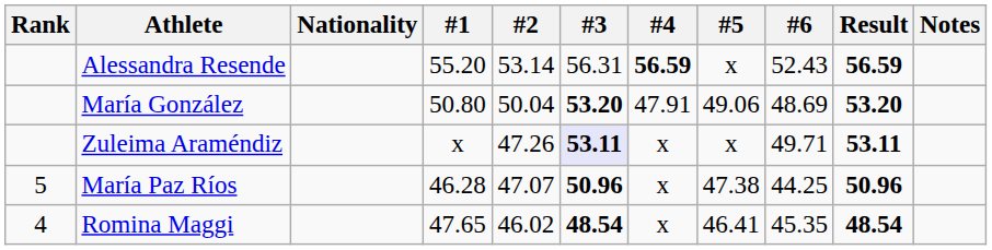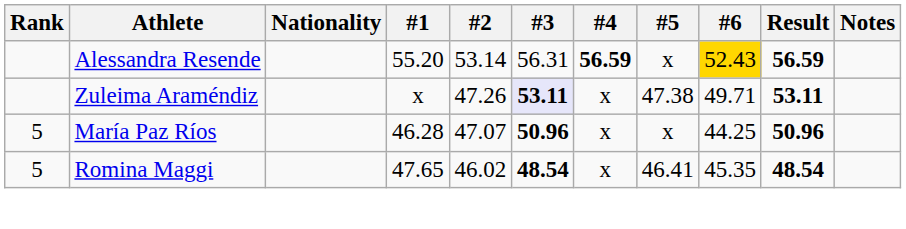 <table class="wikitable sortable" style="text-align:center">
 <tr>
 <th>Rank</th>
 <th>Athlete</th>
 <th>Nationality</th>
 <th>#1</th>
 <th>#2</th>
 <th>#3</th>
 <th>#4</th>
 <th>#5</th>
 <th>#6</th>
 <th>Result</th>
 <th>Notes</th>
 </tr>
 <tr>
 <td></td>
 <td align="left"><a href='#'>Alessandra Resende</a></td>
 <td align=left></td>
 <td>55.20</td>
 <td>53.14</td>
 <td>56.31</td>
 <td><strong>56.59</strong></td>
 <td>x</td>
-<td>52.43</td>
+<td style="background: gold;">52.43</td>
 <td><strong>56.59</strong></td>
-<td></td>
-</tr>
-<tr>
-<td></td>
-<td align="left"><a href='#'>María González</a></td>
-<td align=left></td>
-<td>50.80</td>
-<td>50.04</td>
-<td><strong>53.20</strong></td>
-<td>47.91</td>
-<td>49.06</td>
-<td>48.69</td>
-<td><strong>53.20</strong></td>
 <td></td>
 </tr>
 <tr>
 <td></td>
 <td align="left"><a href='#'>Zuleima Araméndiz</a></td>
 <td align=left></td>
 <td>x</td>
 <td>47.26</td>
 <td style="background: lavender;"><strong>53.11</strong></td>
 <td>x</td>
-<td>x</td>
+<td>47.38</td>
 <td>49.71</td>
 <td><strong>53.11</strong></td>
 <td></td>
 </tr>
 <tr>
 <td>5</td>
 <td align="left"><a href='#'>María Paz Ríos</a></td>
 <td align=left></td>
 <td>46.28</td>
 <td>47.07</td>
 <td><strong>50.96</strong></td>
 <td>x</td>
-<td>47.38</td>
+<td>x</td>
 <td>44.25</td>
 <td><strong>50.96</strong></td>
 <td></td>
 </tr>
 <tr>
-<td>4</td>
+<td>5</td>
 <td align="left"><a href='#'>Romina Maggi</a></td>
 <td align=left></td>
 <td>47.65</td>
 <td>46.02</td>
 <td><strong>48.54</strong></td>
 <td>x</td>
 <td>46.41</td>
 <td>45.35</td>
 <td><strong>48.54</strong></td>
 <td></td>
 </tr>
 </table>
